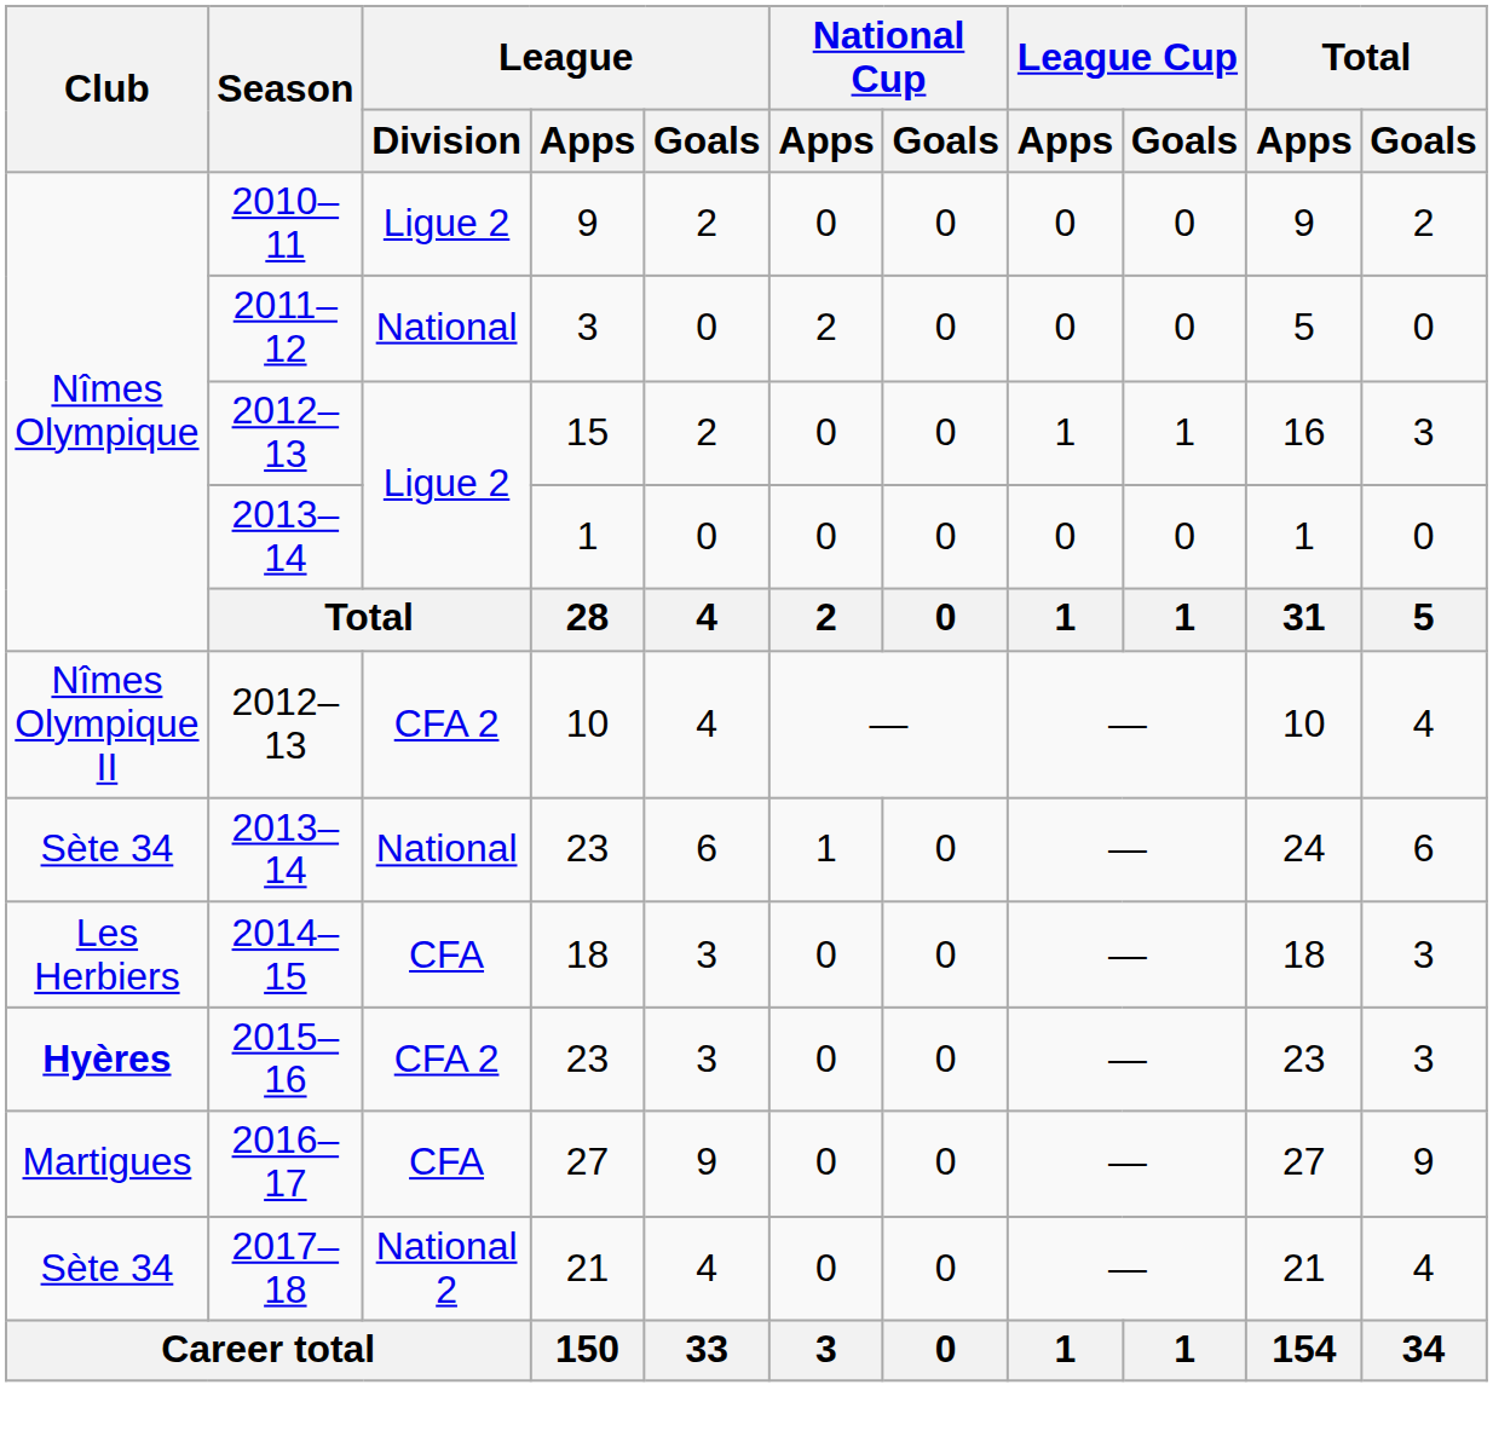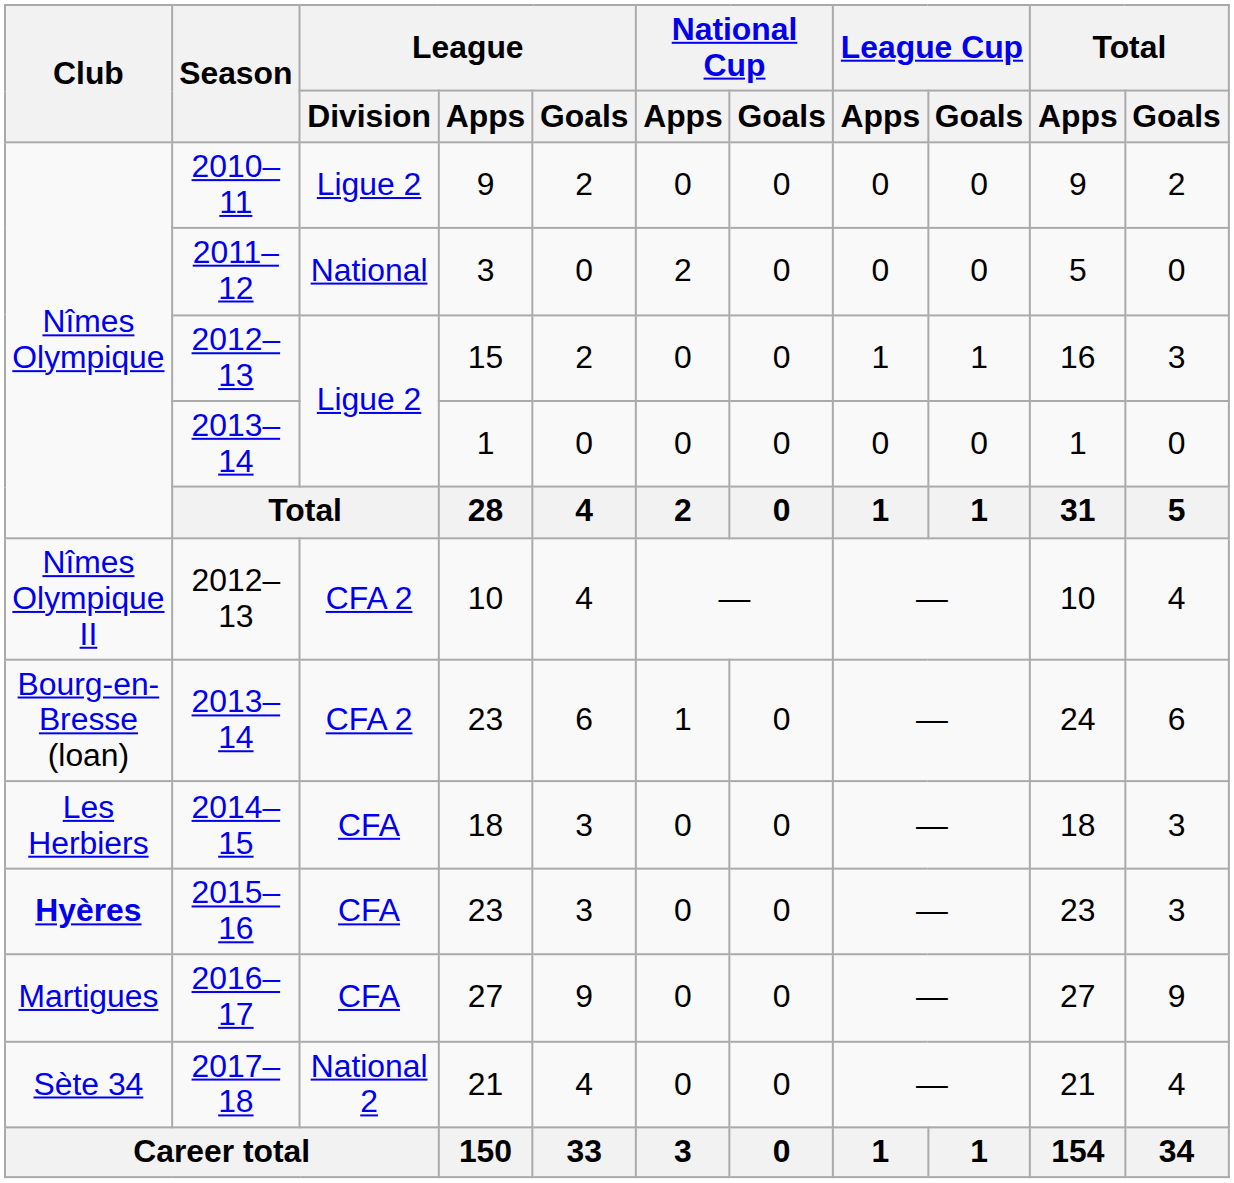 <table class="wikitable" style="text-align:center">
 <tr>
 <th rowspan="2">Club</th>
 <th rowspan="2">Season</th>
 <th colspan="3">League</th>
 <th colspan="2"><a href='#'>National Cup</a></th>
 <th colspan="2"><a href='#'>League Cup</a></th>
 <th colspan="2">Total</th>
 </tr>
 <tr>
 <th>Division</th>
 <th>Apps</th>
 <th>Goals</th>
 <th>Apps</th>
 <th>Goals</th>
 <th>Apps</th>
 <th>Goals</th>
 <th>Apps</th>
 <th>Goals</th>
 </tr>
 <tr>
 <td rowspan="5"><a href='#'>Nîmes Olympique</a></td>
 <td><a href='#'>2010–11</a></td>
 <td><a href='#'>Ligue 2</a></td>
 <td>9</td>
 <td>2</td>
 <td>0</td>
 <td>0</td>
 <td>0</td>
 <td>0</td>
 <td>9</td>
 <td>2</td>
 </tr>
 <tr>
 <td><a href='#'>2011–12</a></td>
 <td><a href='#'>National</a></td>
 <td>3</td>
 <td>0</td>
 <td>2</td>
 <td>0</td>
 <td>0</td>
 <td>0</td>
 <td>5</td>
 <td>0</td>
 </tr>
 <tr>
 <td><a href='#'>2012–13</a></td>
 <td rowspan="2"><a href='#'>Ligue 2</a></td>
 <td>15</td>
 <td>2</td>
 <td>0</td>
 <td>0</td>
 <td>1</td>
 <td>1</td>
 <td>16</td>
 <td>3</td>
 </tr>
 <tr>
 <td><a href='#'>2013–14</a></td>
 <td>1</td>
 <td>0</td>
 <td>0</td>
 <td>0</td>
 <td>0</td>
 <td>0</td>
 <td>1</td>
 <td>0</td>
 </tr>
 <tr>
 <th colspan="2">Total</th>
 <th>28</th>
 <th>4</th>
 <th>2</th>
 <th>0</th>
 <th>1</th>
 <th>1</th>
 <th>31</th>
 <th>5</th>
 </tr>
 <tr>
 <td><a href='#'>Nîmes Olympique II</a></td>
 <td>2012–13</td>
 <td><a href='#'>CFA 2</a></td>
 <td>10</td>
 <td>4</td>
 <td colspan="2">—</td>
 <td colspan="2">—</td>
 <td>10</td>
 <td>4</td>
 </tr>
 <tr>
-<td><a href='#'>Sète 34</a></td>
+<td><a href='#'>Bourg-en-Bresse</a> (loan)</td>
 <td><a href='#'>2013–14</a></td>
-<td><a href='#'>National</a></td>
+<td><a href='#'>CFA 2</a></td>
 <td>23</td>
 <td>6</td>
 <td>1</td>
 <td>0</td>
 <td colspan="2">—</td>
 <td>24</td>
 <td>6</td>
 </tr>
 <tr>
 <td><a href='#'>Les Herbiers</a></td>
 <td><a href='#'>2014–15</a></td>
 <td><a href='#'>CFA</a></td>
 <td>18</td>
 <td>3</td>
 <td>0</td>
 <td>0</td>
 <td colspan="2">—</td>
 <td>18</td>
 <td>3</td>
 </tr>
 <tr>
 <td><strong><a href='#'>Hyères</a></strong></td>
 <td><a href='#'>2015–16</a></td>
-<td><a href='#'>CFA 2</a></td>
+<td><a href='#'>CFA</a></td>
 <td>23</td>
 <td>3</td>
 <td>0</td>
 <td>0</td>
 <td colspan="2">—</td>
 <td>23</td>
 <td>3</td>
 </tr>
 <tr>
 <td><a href='#'>Martigues</a></td>
 <td><a href='#'>2016–17</a></td>
 <td><a href='#'>CFA</a></td>
 <td>27</td>
 <td>9</td>
 <td>0</td>
 <td>0</td>
 <td colspan="2">—</td>
 <td>27</td>
 <td>9</td>
 </tr>
 <tr>
 <td><a href='#'>Sète 34</a></td>
 <td><a href='#'>2017–18</a></td>
 <td><a href='#'>National 2</a></td>
 <td>21</td>
 <td>4</td>
 <td>0</td>
 <td>0</td>
 <td colspan="2">—</td>
 <td>21</td>
 <td>4</td>
 </tr>
 <tr>
 <th colspan="3">Career total</th>
 <th>150</th>
 <th>33</th>
 <th>3</th>
 <th>0</th>
 <th>1</th>
 <th>1</th>
 <th>154</th>
 <th>34</th>
 </tr>
 </table>
